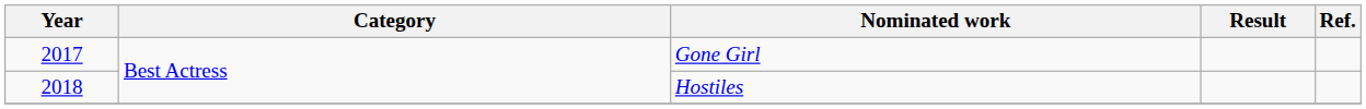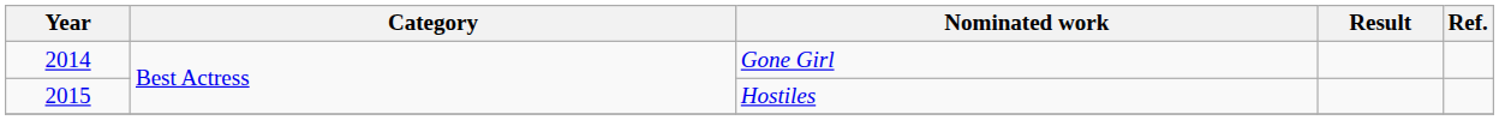 <table class=wikitable>
 <tr>
 <th scope="col" style="width:5em;">Year</th>
 <th scope="col" style="width:26em;">Category</th>
 <th scope="col" style="width:25em;">Nominated work</th>
 <th scope="col" style="width:5em;">Result</th>
 <th>Ref.</th>
 </tr>
 <tr>
-<td style="text-align:center;"><a href='#'>2017</a></td>
+<td style="text-align:center;"><a href='#'>2014</a></td>
 <td rowspan="2"><a href='#'>Best Actress</a></td>
 <td><em><a href='#'>Gone Girl</a></em></td>
 <td></td>
 <td></td>
 </tr>
 <tr>
-<td style="text-align:center;"><a href='#'>2018</a></td>
+<td style="text-align:center;"><a href='#'>2015</a></td>
 <td><em><a href='#'>Hostiles</a></em></td>
 <td></td>
 <td></td>
 </tr>
 <tr>
 </tr>
 </table>
